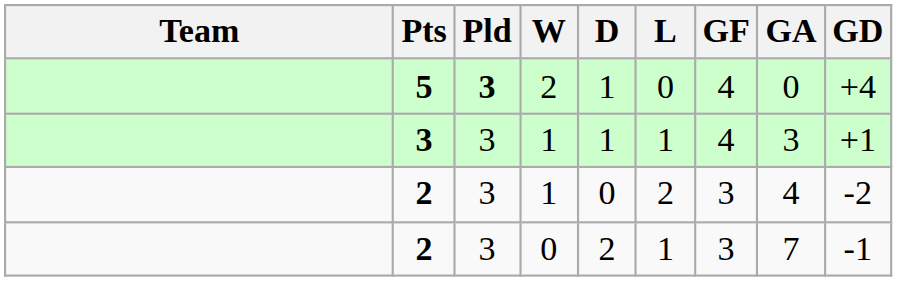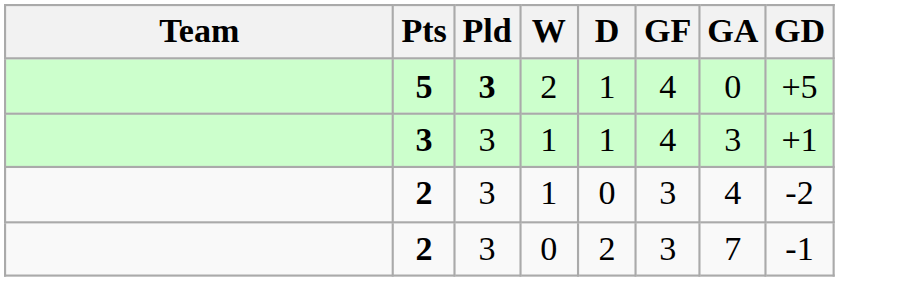 <table class="wikitable" style="text-align: center;">
 <tr>
 <th width=175>Team</th>
 <th width=20>Pts</th>
 <th width=20>Pld</th>
 <th width=20>W</th>
 <th width=20>D</th>
-<th width=20>L</th>
 <th width=20>GF</th>
 <th width=20>GA</th>
 <th width=20>GD</th>
 </tr>
 <tr bgcolor=ccffcc>
 <td align=left></td>
 <td><strong>5</strong></td>
 <td><strong>3</strong></td>
 <td>2</td>
 <td>1</td>
-<td>0</td>
 <td>4</td>
 <td>0</td>
-<td>+4</td>
+<td>+5</td>
 </tr>
 <tr bgcolor=ccffcc>
 <td align=left></td>
 <td><strong>3</strong></td>
 <td>3</td>
-<td>1</td>
 <td>1</td>
 <td>1</td>
 <td>4</td>
 <td>3</td>
 <td>+1</td>
 </tr>
 <tr>
 <td align=left></td>
 <td><strong>2</strong></td>
 <td>3</td>
 <td>1</td>
 <td>0</td>
-<td>2</td>
 <td>3</td>
 <td>4</td>
 <td>-2</td>
 </tr>
 <tr>
 <td align=left></td>
 <td><strong>2</strong></td>
 <td>3</td>
 <td>0</td>
 <td>2</td>
-<td>1</td>
 <td>3</td>
 <td>7</td>
 <td>-1</td>
 </tr>
 </table>
